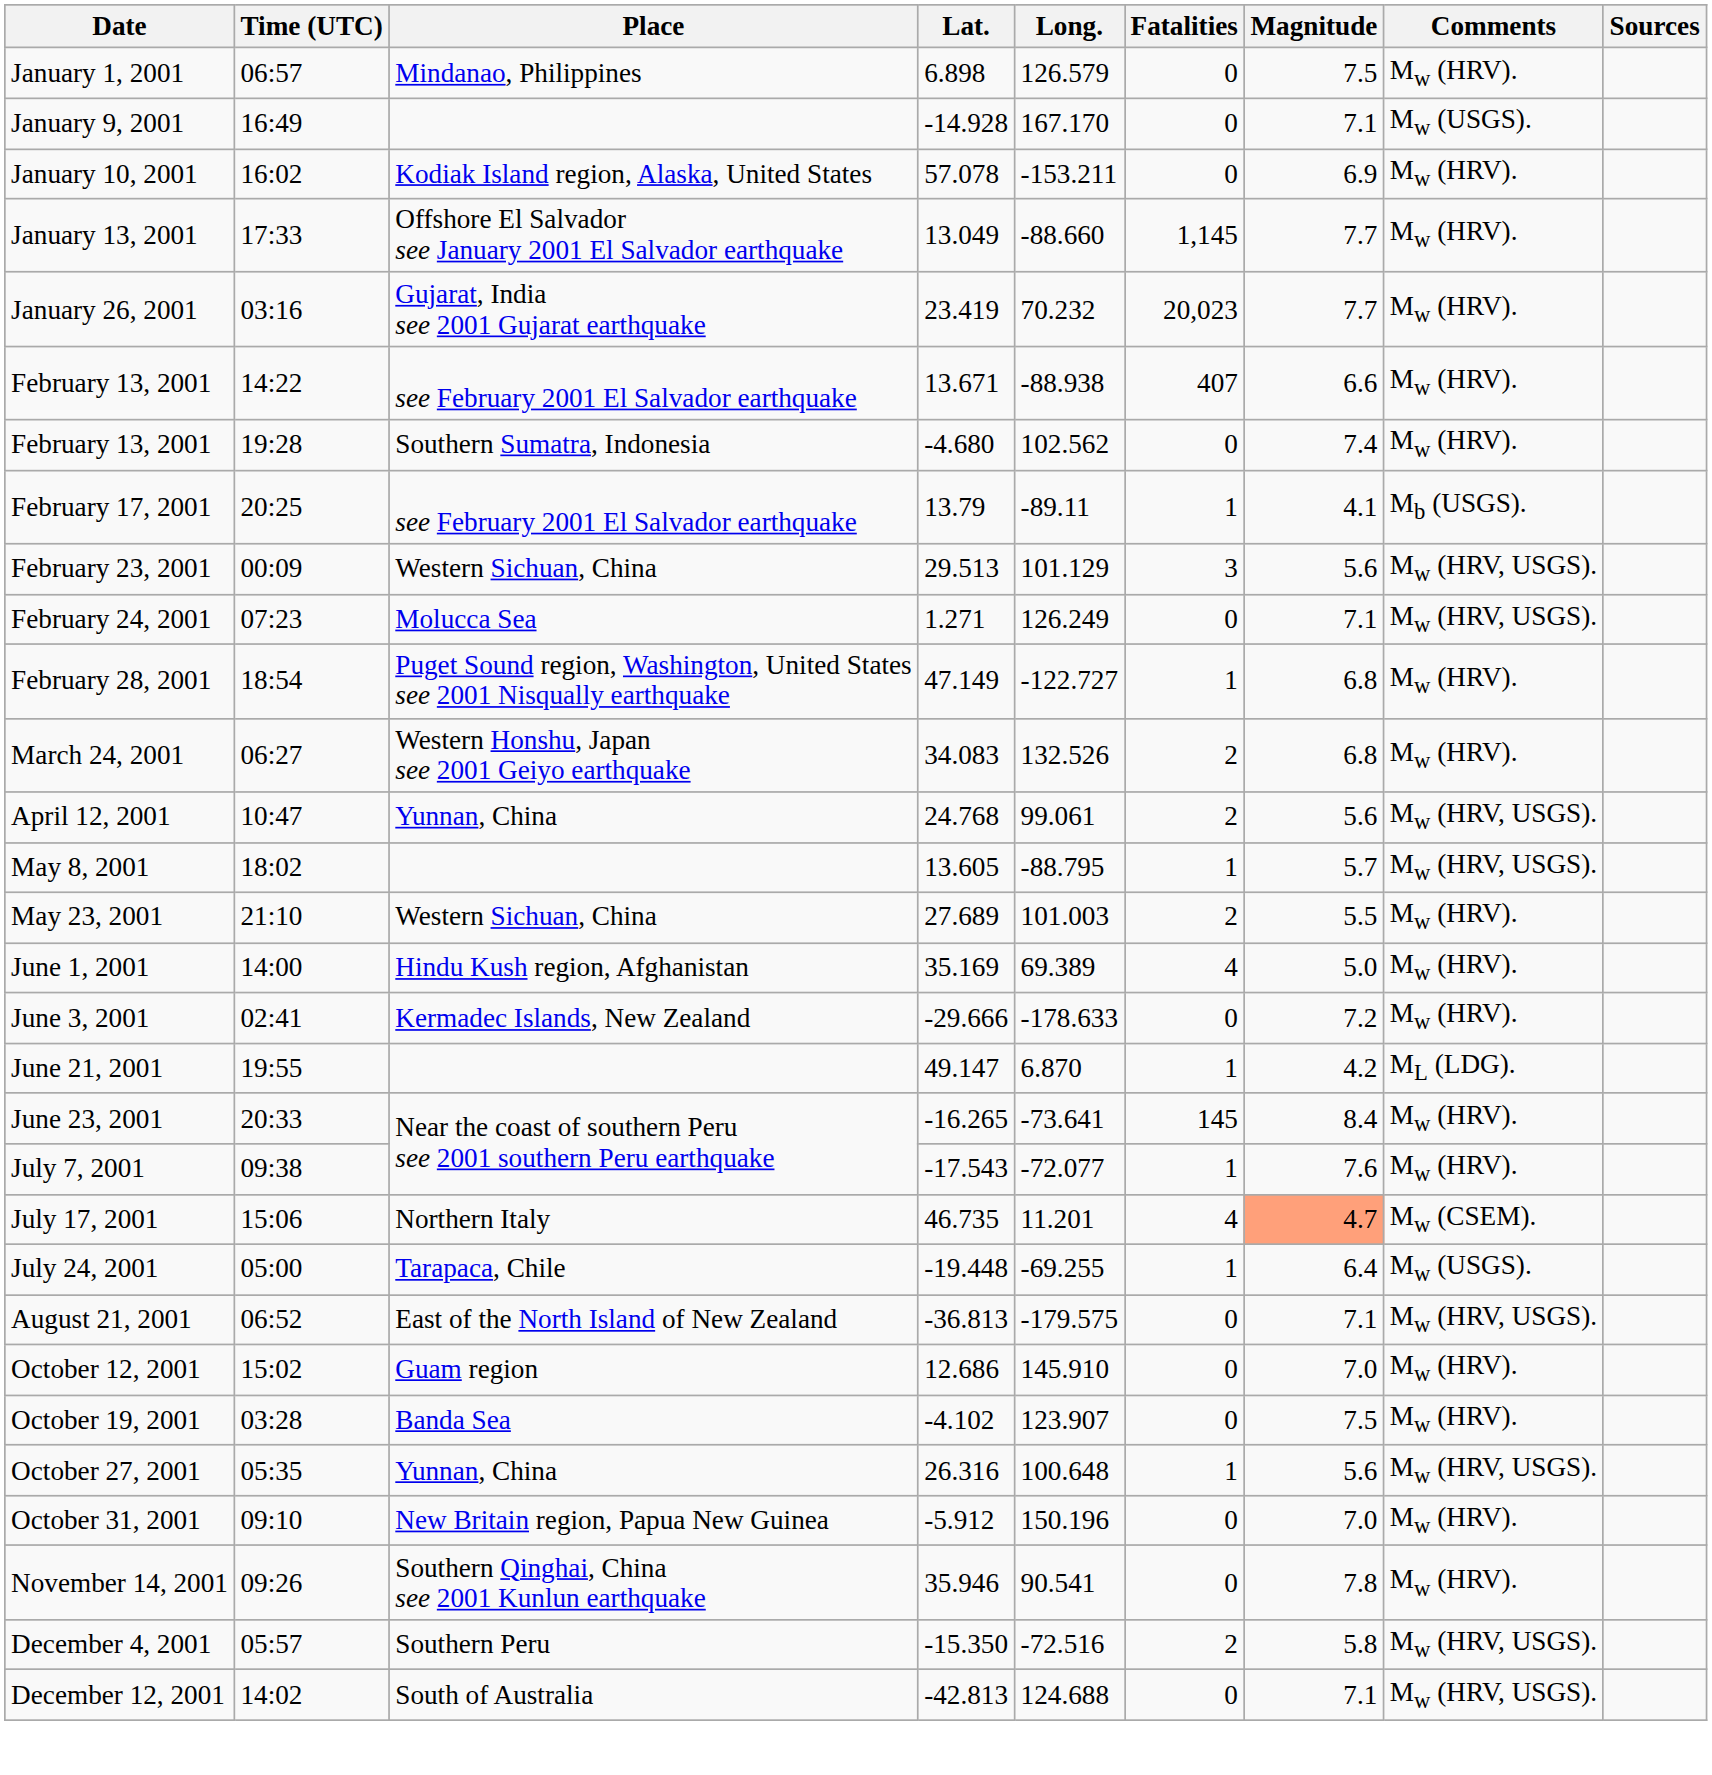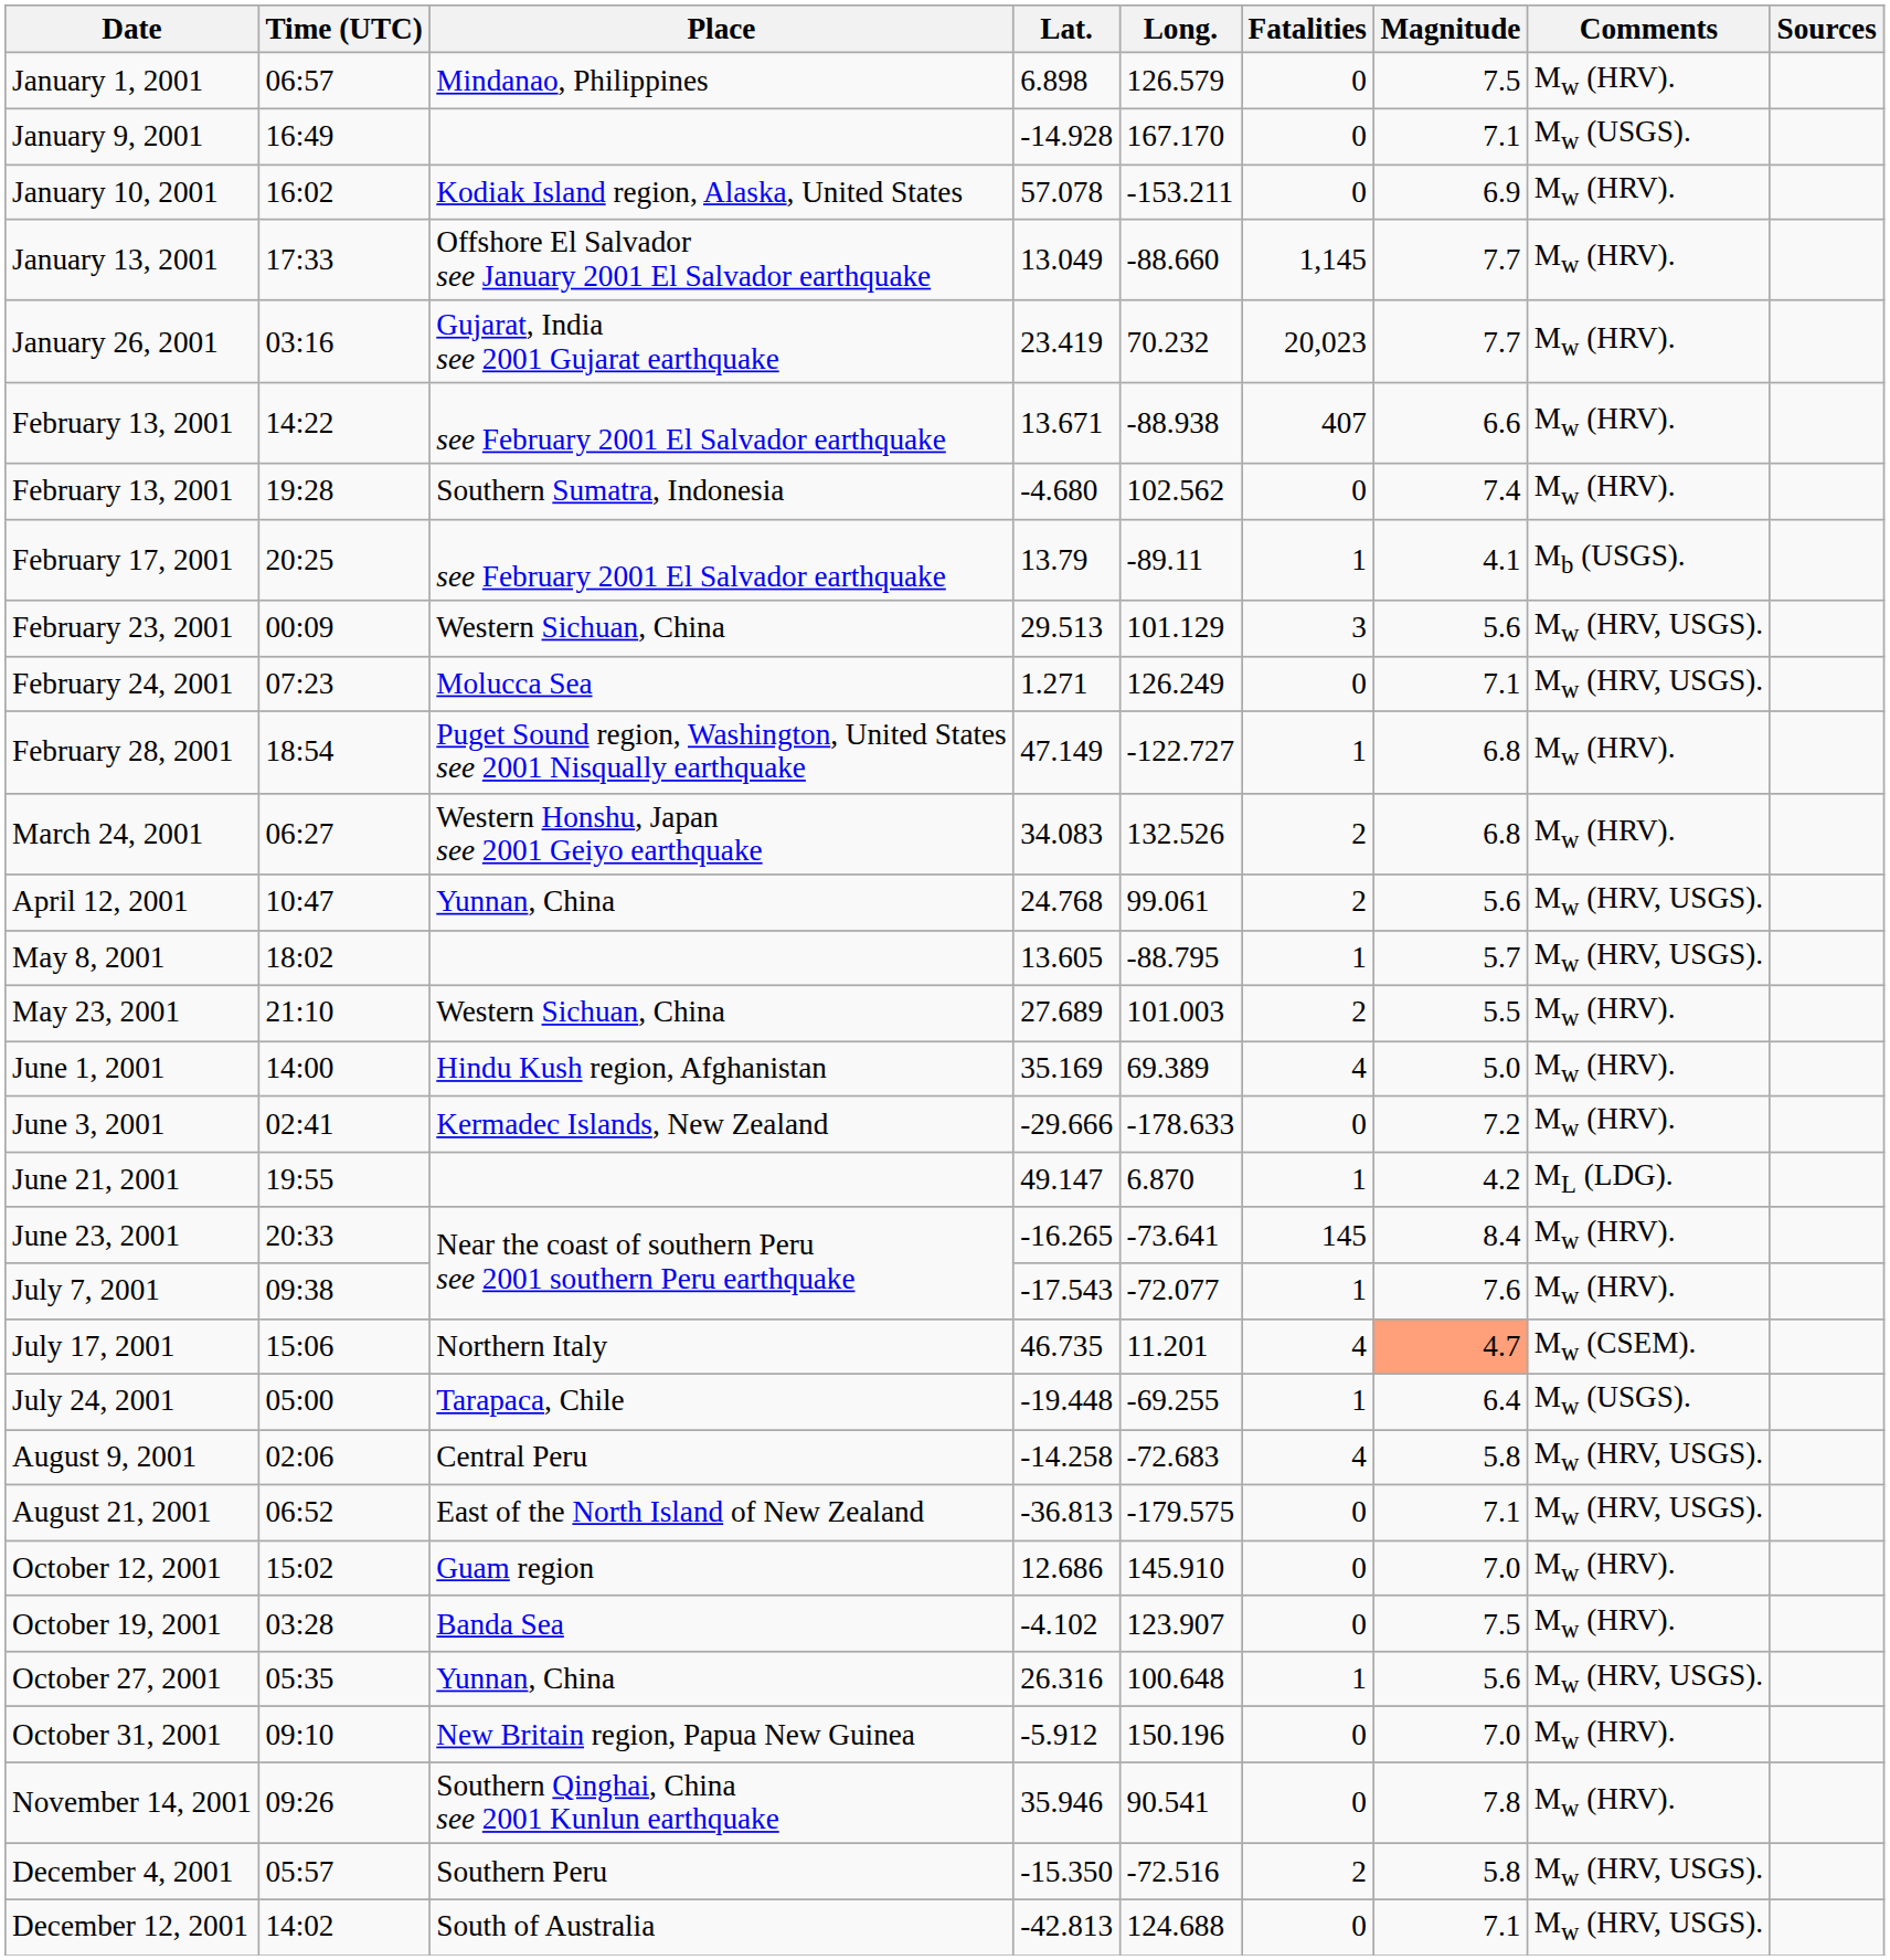 <table class="wikitable sortable">
 <tr style="background:#ececec;">
 <th>Date</th>
 <th>Time (UTC)</th>
 <th>Place</th>
 <th>Lat.</th>
 <th>Long.</th>
 <th>Fatalities</th>
 <th>Magnitude</th>
 <th>Comments</th>
 <th>Sources</th>
 </tr>
 <tr>
 <td>January 1, 2001</td>
 <td>06:57</td>
 <td> <a href='#'>Mindanao</a>, Philippines</td>
 <td>6.898</td>
 <td>126.579</td>
 <td style="text-align:right;">0</td>
 <td style="text-align:right;">7.5</td>
 <td>M<sub>w</sub> (HRV).</td>
 <td></td>
 </tr>
 <tr>
 <td>January 9, 2001</td>
 <td>16:49</td>
 <td></td>
 <td>-14.928</td>
 <td>167.170</td>
 <td style="text-align:right;">0</td>
 <td style="text-align:right;">7.1</td>
 <td>M<sub>w</sub> (USGS).</td>
 <td></td>
 </tr>
 <tr>
 <td>January 10, 2001</td>
 <td>16:02</td>
 <td> <a href='#'>Kodiak Island</a> region, <a href='#'>Alaska</a>, United States</td>
 <td>57.078</td>
 <td>-153.211</td>
 <td style="text-align:right;">0</td>
 <td style="text-align:right;">6.9</td>
 <td>M<sub>w</sub> (HRV).</td>
 <td></td>
 </tr>
 <tr>
 <td>January 13, 2001</td>
 <td>17:33</td>
 <td> Offshore El Salvador<br> <em>see</em> <a href='#'>January 2001 El Salvador earthquake</a></td>
 <td>13.049</td>
 <td>-88.660</td>
 <td style="text-align:right;">1,145</td>
 <td style="text-align:right;">7.7</td>
 <td>M<sub>w</sub> (HRV).</td>
 <td></td>
 </tr>
 <tr>
 <td>January 26, 2001</td>
 <td>03:16</td>
 <td> <a href='#'>Gujarat</a>, India<br> <em>see</em> <a href='#'>2001 Gujarat earthquake</a></td>
 <td>23.419</td>
 <td>70.232</td>
 <td style="text-align:right;">20,023</td>
 <td style="text-align:right;">7.7</td>
 <td>M<sub>w</sub> (HRV).</td>
 <td></td>
 </tr>
 <tr>
 <td>February 13, 2001</td>
 <td>14:22</td>
 <td><br> <em>see</em> <a href='#'>February 2001 El Salvador earthquake</a></td>
 <td>13.671</td>
 <td>-88.938</td>
 <td style="text-align:right;">407</td>
 <td style="text-align:right;">6.6</td>
 <td>M<sub>w</sub> (HRV).</td>
 <td></td>
 </tr>
 <tr>
 <td>February 13, 2001</td>
 <td>19:28</td>
 <td> Southern <a href='#'>Sumatra</a>, Indonesia</td>
 <td>-4.680</td>
 <td>102.562</td>
 <td style="text-align:right;">0</td>
 <td style="text-align:right;">7.4</td>
 <td>M<sub>w</sub> (HRV).</td>
 <td></td>
 </tr>
 <tr>
 <td>February 17, 2001</td>
 <td>20:25</td>
 <td><br> <em>see</em> <a href='#'>February 2001 El Salvador earthquake</a></td>
 <td>13.79</td>
 <td>-89.11</td>
 <td style="text-align:right;">1</td>
 <td style="text-align:right;">4.1</td>
 <td>M<sub>b</sub> (USGS).</td>
 <td></td>
 </tr>
 <tr>
 <td>February 23, 2001</td>
 <td>00:09</td>
 <td> Western <a href='#'>Sichuan</a>, China</td>
 <td>29.513</td>
 <td>101.129</td>
 <td style="text-align:right;">3</td>
 <td style="text-align:right;">5.6</td>
 <td>M<sub>w</sub> (HRV, USGS).</td>
 <td></td>
 </tr>
 <tr>
 <td>February 24, 2001</td>
 <td>07:23</td>
 <td> <a href='#'>Molucca Sea</a></td>
 <td>1.271</td>
 <td>126.249</td>
 <td style="text-align:right;">0</td>
 <td style="text-align:right;">7.1</td>
 <td>M<sub>w</sub> (HRV, USGS).</td>
 <td></td>
 </tr>
 <tr>
 <td>February 28, 2001</td>
 <td>18:54</td>
 <td> <a href='#'>Puget Sound</a> region, <a href='#'>Washington</a>, United States<br> <em>see</em> <a href='#'>2001 Nisqually earthquake</a></td>
 <td>47.149</td>
 <td>-122.727</td>
 <td style="text-align:right;">1</td>
 <td style="text-align:right;">6.8</td>
 <td>M<sub>w</sub> (HRV).</td>
 <td></td>
 </tr>
 <tr>
 <td>March 24, 2001</td>
 <td>06:27</td>
 <td> Western <a href='#'>Honshu</a>, Japan<br> <em>see</em> <a href='#'>2001 Geiyo earthquake</a></td>
 <td>34.083</td>
 <td>132.526</td>
 <td style="text-align:right;">2</td>
 <td style="text-align:right;">6.8</td>
 <td>M<sub>w</sub> (HRV).</td>
 <td></td>
 </tr>
 <tr>
 <td>April 12, 2001</td>
 <td>10:47</td>
 <td> <a href='#'>Yunnan</a>, China</td>
 <td>24.768</td>
 <td>99.061</td>
 <td style="text-align:right;">2</td>
 <td style="text-align:right;">5.6</td>
 <td>M<sub>w</sub> (HRV, USGS).</td>
 <td></td>
 </tr>
 <tr>
 <td>May 8, 2001</td>
 <td>18:02</td>
 <td></td>
 <td>13.605</td>
 <td>-88.795</td>
 <td style="text-align:right;">1</td>
 <td style="text-align:right;">5.7</td>
 <td>M<sub>w</sub> (HRV, USGS).</td>
 <td></td>
 </tr>
 <tr>
 <td>May 23, 2001</td>
 <td>21:10</td>
 <td> Western <a href='#'>Sichuan</a>, China</td>
 <td>27.689</td>
 <td>101.003</td>
 <td style="text-align:right;">2</td>
 <td style="text-align:right;">5.5</td>
 <td>M<sub>w</sub> (HRV).</td>
 <td></td>
 </tr>
 <tr>
 <td>June 1, 2001</td>
 <td>14:00</td>
 <td> <a href='#'>Hindu Kush</a> region, Afghanistan</td>
 <td>35.169</td>
 <td>69.389</td>
 <td style="text-align:right;">4</td>
 <td style="text-align:right;">5.0</td>
 <td>M<sub>w</sub> (HRV).</td>
 <td></td>
 </tr>
 <tr>
 <td>June 3, 2001</td>
 <td>02:41</td>
 <td> <a href='#'>Kermadec Islands</a>, New Zealand</td>
 <td>-29.666</td>
 <td>-178.633</td>
 <td style="text-align:right;">0</td>
 <td style="text-align:right;">7.2</td>
 <td>M<sub>w</sub> (HRV).</td>
 <td></td>
 </tr>
 <tr>
 <td>June 21, 2001</td>
 <td>19:55</td>
 <td></td>
 <td>49.147</td>
 <td>6.870</td>
 <td style="text-align:right;">1</td>
 <td style="text-align:right;">4.2</td>
 <td>M<sub>L</sub> (LDG).</td>
 <td></td>
 </tr>
 <tr>
 <td>June 23, 2001</td>
 <td>20:33</td>
 <td rowspan="2"> Near the coast of southern Peru<br> <em>see</em> <a href='#'>2001 southern Peru earthquake</a></td>
 <td>-16.265</td>
 <td>-73.641</td>
 <td style="text-align:right;">145</td>
 <td style="text-align:right;">8.4</td>
 <td>M<sub>w</sub> (HRV).</td>
 <td></td>
 </tr>
 <tr>
 <td>July 7, 2001</td>
 <td>09:38</td>
 <td>-17.543</td>
 <td>-72.077</td>
 <td style="text-align:right;">1</td>
 <td style="text-align:right;">7.6</td>
 <td>M<sub>w</sub> (HRV).</td>
 <td></td>
 </tr>
 <tr>
 <td>July 17, 2001</td>
 <td>15:06</td>
 <td> Northern Italy</td>
 <td>46.735</td>
 <td>11.201</td>
 <td style="text-align:right;">4</td>
 <td style="background: lightsalmon; text-align:right;">4.7</td>
 <td>M<sub>w</sub> (CSEM).</td>
 <td></td>
 </tr>
 <tr>
 <td>July 24, 2001</td>
 <td>05:00</td>
 <td> <a href='#'>Tarapaca</a>, Chile</td>
 <td>-19.448</td>
 <td>-69.255</td>
 <td style="text-align:right;">1</td>
 <td style="text-align:right;">6.4</td>
 <td>M<sub>w</sub> (USGS).</td>
 <td></td>
 </tr>
 <tr>
+<td>August 9, 2001</td>
+<td>02:06</td>
+<td> Central Peru</td>
+<td>-14.258</td>
+<td>-72.683</td>
+<td style="text-align:right;">4</td>
+<td style="text-align:right;">5.8</td>
+<td>M<sub>w</sub> (HRV, USGS).</td>
+<td></td>
+</tr>
+<tr>
 <td>August 21, 2001</td>
 <td>06:52</td>
 <td> East of the <a href='#'>North Island</a> of New Zealand</td>
 <td>-36.813</td>
 <td>-179.575</td>
 <td style="text-align:right;">0</td>
 <td style="text-align:right;">7.1</td>
 <td>M<sub>w</sub> (HRV, USGS).</td>
 <td></td>
 </tr>
 <tr>
 <td>October 12, 2001</td>
 <td>15:02</td>
 <td> <a href='#'>Guam</a> region</td>
 <td>12.686</td>
 <td>145.910</td>
 <td style="text-align:right;">0</td>
 <td style="text-align:right;">7.0</td>
 <td>M<sub>w</sub> (HRV).</td>
 <td></td>
 </tr>
 <tr>
 <td>October 19, 2001</td>
 <td>03:28</td>
 <td> <a href='#'>Banda Sea</a></td>
 <td>-4.102</td>
 <td>123.907</td>
 <td style="text-align:right;">0</td>
 <td style="text-align:right;">7.5</td>
 <td>M<sub>w</sub> (HRV).</td>
 <td></td>
 </tr>
 <tr>
 <td>October 27, 2001</td>
 <td>05:35</td>
 <td> <a href='#'>Yunnan</a>, China</td>
 <td>26.316</td>
 <td>100.648</td>
 <td style="text-align:right;">1</td>
 <td style="text-align:right;">5.6</td>
 <td>M<sub>w</sub> (HRV, USGS).</td>
 <td></td>
 </tr>
 <tr>
 <td>October 31, 2001</td>
 <td>09:10</td>
 <td> <a href='#'>New Britain</a> region, Papua New Guinea</td>
 <td>-5.912</td>
 <td>150.196</td>
 <td style="text-align:right;">0</td>
 <td style="text-align:right;">7.0</td>
 <td>M<sub>w</sub> (HRV).</td>
 <td></td>
 </tr>
 <tr>
 <td>November 14, 2001</td>
 <td>09:26</td>
 <td> Southern <a href='#'>Qinghai</a>, China<br> <em>see</em> <a href='#'>2001 Kunlun earthquake</a></td>
 <td>35.946</td>
 <td>90.541</td>
 <td style="text-align:right;">0</td>
 <td style="text-align:right;">7.8</td>
 <td>M<sub>w</sub> (HRV).</td>
 <td></td>
 </tr>
 <tr>
 <td>December 4, 2001</td>
 <td>05:57</td>
 <td> Southern Peru</td>
 <td>-15.350</td>
 <td>-72.516</td>
 <td style="text-align:right;">2</td>
 <td style="text-align:right;">5.8</td>
 <td>M<sub>w</sub> (HRV, USGS).</td>
 <td></td>
 </tr>
 <tr>
 <td>December 12, 2001</td>
 <td>14:02</td>
 <td> South of Australia</td>
 <td>-42.813</td>
 <td>124.688</td>
 <td style="text-align:right;">0</td>
 <td style="text-align:right;">7.1</td>
 <td>M<sub>w</sub> (HRV, USGS).</td>
 <td></td>
 </tr>
 </table>
